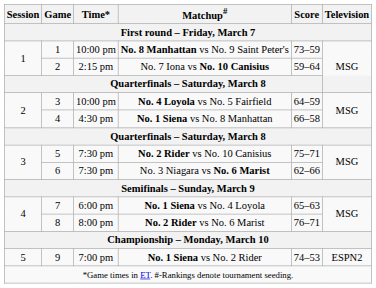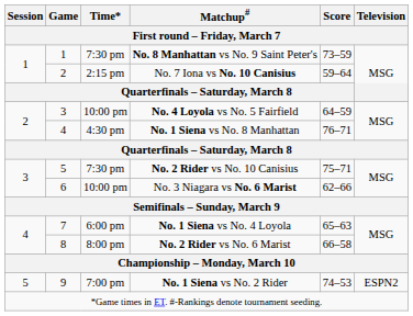 <table class="wikitable" style="font-size:95%;text-align:center">
 <tr>
 <th>Session</th>
 <th>Game</th>
 <th>Time*</th>
 <th>Matchup<sup>#</sup></th>
 <th>Score</th>
 <th>Television</th>
 </tr>
 <tr>
 <th colspan=7>First round – Friday, March 7</th>
 </tr>
 <tr>
 <td rowspan=2>1</td>
 <td>1</td>
-<td>10:00 pm</td>
+<td>7:30 pm</td>
 <td><strong>No. 8 Manhattan</strong> vs No. 9 Saint Peter's</td>
 <td>73–59</td>
 <td rowspan=3>MSG</td>
 </tr>
 <tr>
 <td>2</td>
 <td>2:15 pm</td>
 <td>No. 7 Iona vs <strong>No. 10 Canisius</strong></td>
 <td>59–64</td>
 </tr>
 <tr>
 <th colspan=7>Quarterfinals – Saturday, March 8</th>
 </tr>
 <tr>
 <td rowspan=2>2</td>
 <td>3</td>
 <td>10:00 pm</td>
 <td><strong>No. 4 Loyola</strong> vs No. 5 Fairfield</td>
 <td>64–59</td>
 <td rowspan=2>MSG</td>
 </tr>
 <tr>
 <td>4</td>
 <td>4:30 pm</td>
 <td><strong>No. 1 Siena</strong> vs No. 8 Manhattan</td>
-<td>66–58</td>
+<td>76–71</td>
 </tr>
 <tr>
 <th colspan=7>Quarterfinals – Saturday, March 8</th>
 </tr>
 <tr>
 <td rowspan=2>3</td>
 <td>5</td>
 <td>7:30 pm</td>
 <td><strong>No. 2 Rider</strong> vs No. 10 Canisius</td>
 <td>75–71</td>
 <td rowspan=2>MSG</td>
 </tr>
 <tr>
 <td>6</td>
-<td>7:30 pm</td>
+<td>10:00 pm</td>
 <td>No. 3 Niagara vs <strong>No. 6 Marist</strong></td>
 <td>62–66</td>
 </tr>
 <tr>
 <th colspan=7>Semifinals – Sunday, March 9</th>
 </tr>
 <tr>
 <td rowspan=2>4</td>
 <td>7</td>
 <td>6:00 pm</td>
 <td><strong>No. 1 Siena</strong> vs No. 4 Loyola</td>
 <td>65–63</td>
 <td rowspan=2>MSG</td>
 </tr>
 <tr>
 <td>8</td>
 <td>8:00 pm</td>
 <td><strong>No. 2 Rider</strong> vs No. 6 Marist</td>
-<td>76–71</td>
+<td>66–58</td>
 </tr>
 <tr>
 <th colspan=7>Championship – Monday, March 10</th>
 </tr>
 <tr>
 <td>5</td>
 <td>9</td>
 <td>7:00 pm</td>
 <td><strong>No. 1 Siena</strong> vs No. 2 Rider</td>
 <td>74–53</td>
 <td>ESPN2</td>
 </tr>
 <tr>
 <td colspan=6><small>*Game times in <a href='#'>ET</a>. #-Rankings denote tournament seeding.</small></td>
 </tr>
 </table>
